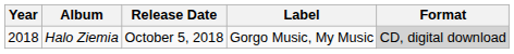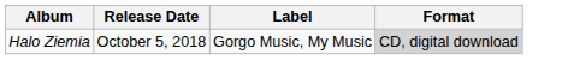 <table class="wikitable">
 <tr>
-<th>Year</th>
 <th>Album</th>
 <th>Release Date</th>
 <th>Label</th>
 <th>Format</th>
 </tr>
 <tr>
-<td>2018</td>
 <td><em>Halo Ziemia</em></td>
 <td>October 5, 2018</td>
 <td>Gorgo Music, My Music</td>
 <td style="background: lightgrey;">CD, digital download</td>
 </tr>
 </table>
